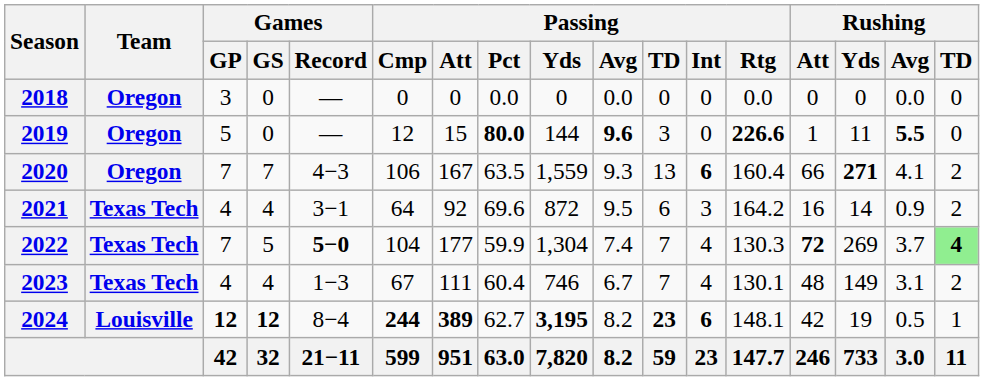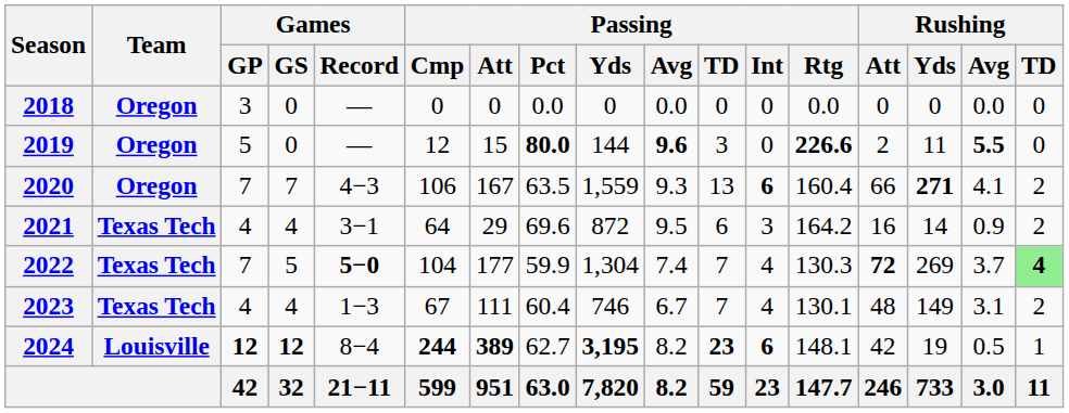 <table class="wikitable" style="text-align:center;">
 <tr>
 <th rowspan="2">Season</th>
 <th rowspan="2">Team</th>
 <th colspan="3">Games</th>
 <th colspan="8">Passing</th>
 <th colspan="5">Rushing</th>
 </tr>
 <tr>
 <th>GP</th>
 <th>GS</th>
 <th>Record</th>
 <th>Cmp</th>
 <th>Att</th>
 <th>Pct</th>
 <th>Yds</th>
 <th>Avg</th>
 <th>TD</th>
 <th>Int</th>
 <th>Rtg</th>
 <th>Att</th>
 <th>Yds</th>
 <th>Avg</th>
 <th>TD</th>
 </tr>
 <tr>
 <th><a href='#'>2018</a></th>
 <th><a href='#'>Oregon</a></th>
 <td>3</td>
 <td>0</td>
 <td>—</td>
 <td>0</td>
 <td>0</td>
 <td>0.0</td>
 <td>0</td>
 <td>0.0</td>
 <td>0</td>
 <td>0</td>
 <td>0.0</td>
 <td>0</td>
 <td>0</td>
 <td>0.0</td>
 <td>0</td>
 </tr>
 <tr>
 <th><a href='#'>2019</a></th>
 <th><a href='#'>Oregon</a></th>
 <td>5</td>
 <td>0</td>
 <td>—</td>
 <td>12</td>
 <td>15</td>
 <td><strong>80.0</strong></td>
 <td>144</td>
 <td><strong>9.6</strong></td>
 <td>3</td>
 <td>0</td>
 <td><strong>226.6</strong></td>
-<td>1</td>
+<td>2</td>
 <td>11</td>
 <td><strong>5.5</strong></td>
 <td>0</td>
 </tr>
 <tr>
 <th><a href='#'>2020</a></th>
 <th><a href='#'>Oregon</a></th>
 <td>7</td>
 <td>7</td>
 <td>4−3</td>
 <td>106</td>
 <td>167</td>
 <td>63.5</td>
 <td>1,559</td>
 <td>9.3</td>
 <td>13</td>
 <td><strong>6</strong></td>
 <td>160.4</td>
 <td>66</td>
 <td><strong>271</strong></td>
 <td>4.1</td>
 <td>2</td>
 </tr>
 <tr>
 <th><a href='#'>2021</a></th>
 <th><a href='#'>Texas Tech</a></th>
 <td>4</td>
 <td>4</td>
 <td>3−1</td>
 <td>64</td>
-<td>92</td>
+<td>29</td>
 <td>69.6</td>
 <td>872</td>
 <td>9.5</td>
 <td>6</td>
 <td>3</td>
 <td>164.2</td>
 <td>16</td>
 <td>14</td>
 <td>0.9</td>
 <td>2</td>
 </tr>
 <tr>
 <th><a href='#'>2022</a></th>
 <th><a href='#'>Texas Tech</a></th>
 <td>7</td>
 <td>5</td>
 <td><strong>5−0</strong></td>
 <td>104</td>
 <td>177</td>
 <td>59.9</td>
 <td>1,304</td>
 <td>7.4</td>
 <td>7</td>
 <td>4</td>
 <td>130.3</td>
 <td><strong>72</strong></td>
 <td>269</td>
 <td>3.7</td>
 <td style="background: lightgreen;"><strong>4</strong></td>
 </tr>
 <tr>
 <th><a href='#'>2023</a></th>
 <th><a href='#'>Texas Tech</a></th>
 <td>4</td>
 <td>4</td>
 <td>1−3</td>
 <td>67</td>
 <td>111</td>
 <td>60.4</td>
 <td>746</td>
 <td>6.7</td>
 <td>7</td>
 <td>4</td>
 <td>130.1</td>
 <td>48</td>
 <td>149</td>
 <td>3.1</td>
 <td>2</td>
 </tr>
 <tr>
 <th><a href='#'>2024</a></th>
 <th><a href='#'>Louisville</a></th>
 <td><strong>12</strong></td>
 <td><strong>12</strong></td>
 <td>8−4</td>
 <td><strong>244</strong></td>
 <td><strong>389</strong></td>
 <td>62.7</td>
 <td><strong>3,195</strong></td>
 <td>8.2</td>
 <td><strong>23</strong></td>
 <td><strong>6</strong></td>
 <td>148.1</td>
 <td>42</td>
 <td>19</td>
 <td>0.5</td>
 <td>1</td>
 </tr>
 <tr>
 <th colspan="2"></th>
 <th>42</th>
 <th>32</th>
 <th>21−11</th>
 <th>599</th>
 <th>951</th>
 <th>63.0</th>
 <th>7,820</th>
 <th>8.2</th>
 <th>59</th>
 <th>23</th>
 <th>147.7</th>
 <th>246</th>
 <th>733</th>
 <th>3.0</th>
 <th>11</th>
 </tr>
 </table>
